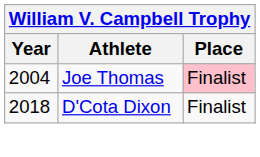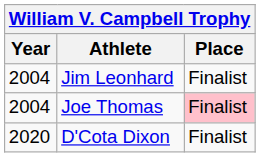 <table class="wikitable">
 <tr>
 <th colspan=3><strong><a href='#'>William V. Campbell Trophy</a></strong></th>
 </tr>
 <tr>
 <th>Year</th>
 <th>Athlete</th>
 <th>Place</th>
 </tr>
 <tr>
 <td>2004</td>
+<td><a href='#'>Jim Leonhard</a></td>
+<td>Finalist</td>
+</tr>
+<tr>
+<td>2004</td>
 <td><a href='#'>Joe Thomas</a></td>
 <td style="background: pink;">Finalist</td>
 </tr>
 <tr>
-<td>2018</td>
+<td>2020</td>
 <td><a href='#'>D'Cota Dixon</a></td>
 <td>Finalist</td>
 </tr>
 </table>
